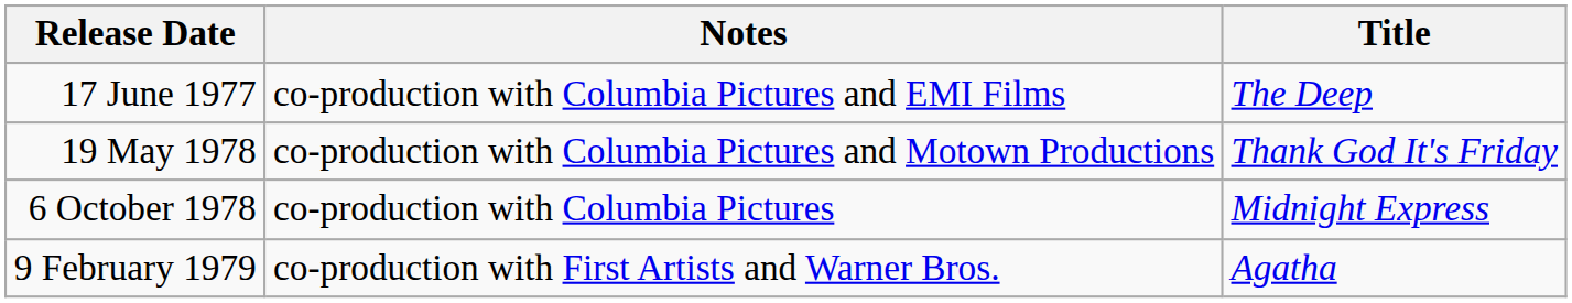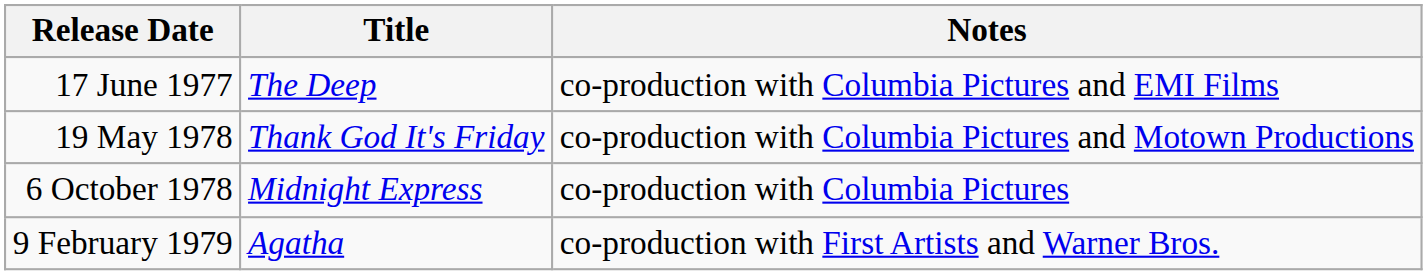 <table class="wikitable sortable">
 <tr>
 <th>Release Date</th>
+<th>Title</th>
 <th>Notes</th>
-<th>Title</th>
 </tr>
 <tr>
 <td align="right">17 June 1977</td>
+<td><em><a href='#'>The Deep</a></em></td>
 <td>co-production with <a href='#'>Columbia Pictures</a> and <a href='#'>EMI Films</a></td>
-<td><em><a href='#'>The Deep</a></em></td>
 </tr>
 <tr>
 <td align="right">19 May 1978</td>
+<td><em><a href='#'>Thank God It's Friday</a></em></td>
 <td>co-production with <a href='#'>Columbia Pictures</a> and <a href='#'>Motown Productions</a></td>
-<td><em><a href='#'>Thank God It's Friday</a></em></td>
 </tr>
 <tr>
 <td align="right">6 October 1978</td>
+<td><em><a href='#'>Midnight Express</a></em></td>
 <td>co-production with <a href='#'>Columbia Pictures</a></td>
-<td><em><a href='#'>Midnight Express</a></em></td>
 </tr>
 <tr>
 <td align="right">9 February 1979</td>
+<td><em><a href='#'>Agatha</a></em></td>
 <td>co-production with <a href='#'>First Artists</a> and <a href='#'>Warner Bros.</a></td>
-<td><em><a href='#'>Agatha</a></em></td>
 </tr>
 </table>
